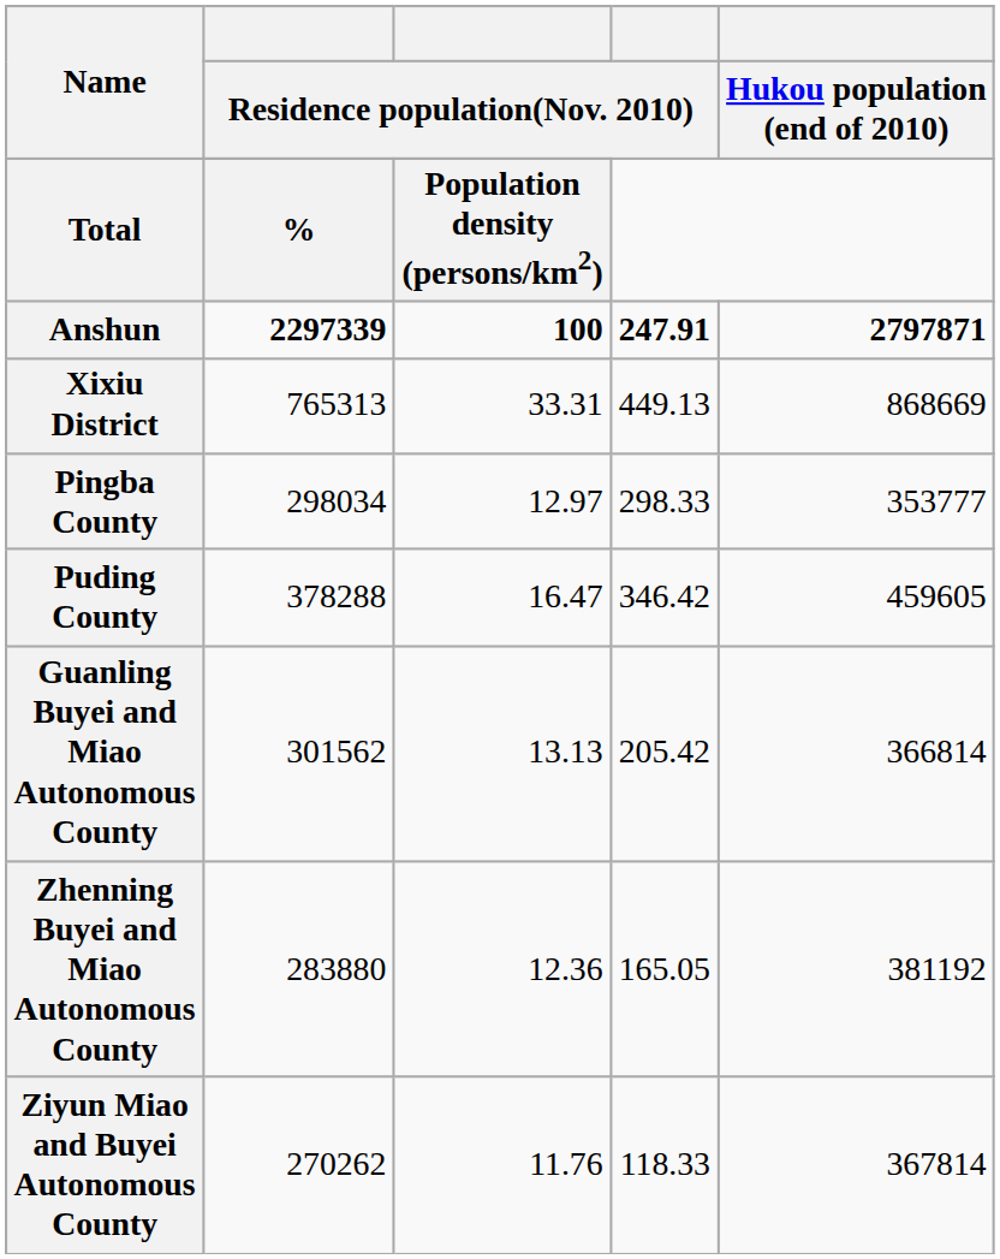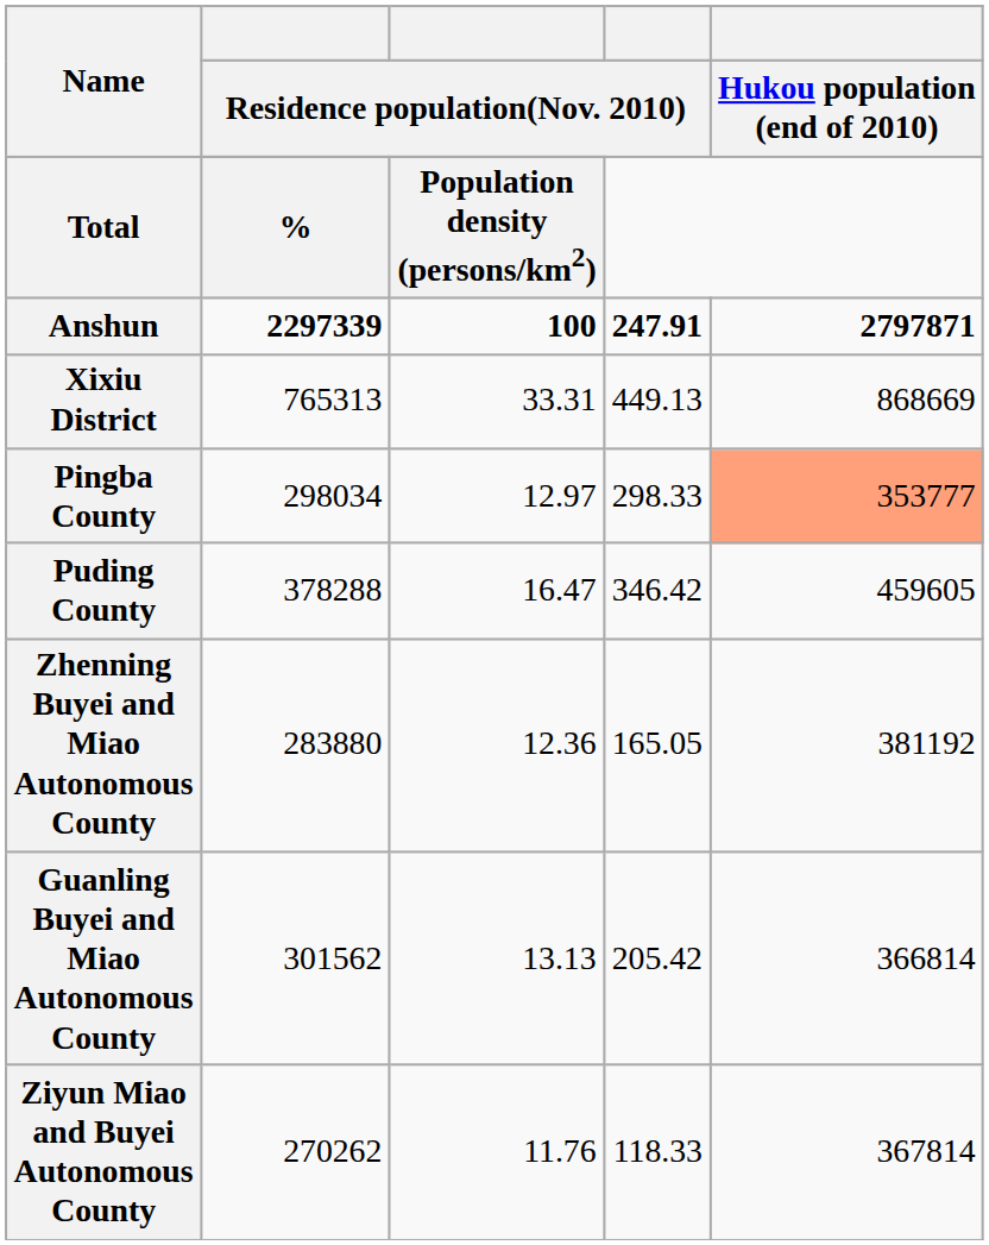 <table class="wikitable sortable floatright" style="font-size:smaller" border="1">
 <tr>
 <th scope="col" class="unsortable" rowspan=3>Name</th>
 <th><br></th>
 <th><br></th>
 <th><br></th>
 <th><br></th>
 </tr>
 <tr>
 <th ! scope="col" colspan=3>Residence population(Nov. 2010)</th>
 <th ! scope="col" rowspan=2><a href='#'>Hukou</a> population <br> (end of 2010)</th>
 </tr>
 <tr align="right" style="font-weight:bold">
 </tr>
 <tr>
 <th ! scope="col" width="70">Total</th>
 <th ! scope="col" width="70">%</th>
 <th ! scope="col" width="70">Population density (persons/km<sup>2</sup>)</th>
 </tr>
 <tr align="right" style="font-weight:bold">
 <th>Anshun</th>
 <td>2297339</td>
 <td>100</td>
 <td>247.91</td>
 <td>2797871</td>
 </tr>
 <tr align="right">
 <th>Xixiu District</th>
 <td>765313</td>
 <td>33.31</td>
 <td>449.13</td>
 <td>868669</td>
 </tr>
 <tr align="right">
 <th>Pingba County</th>
 <td>298034</td>
 <td>12.97</td>
 <td>298.33</td>
-<td>353777</td>
+<td style="background: lightsalmon;">353777</td>
 </tr>
 <tr align="right">
 <th>Puding County</th>
 <td>378288</td>
 <td>16.47</td>
 <td>346.42</td>
 <td>459605</td>
 </tr>
 <tr align="right">
+<th>Zhenning Buyei and Miao Autonomous County</th>
+<td>283880</td>
+<td>12.36</td>
+<td>165.05</td>
+<td>381192</td>
+</tr>
+<tr align="right">
 <th>Guanling Buyei and Miao Autonomous County</th>
 <td>301562</td>
 <td>13.13</td>
 <td>205.42</td>
 <td>366814</td>
-</tr>
-<tr align="right">
-<th>Zhenning Buyei and Miao Autonomous County</th>
-<td>283880</td>
-<td>12.36</td>
-<td>165.05</td>
-<td>381192</td>
 </tr>
 <tr align="right">
 <th>Ziyun Miao and Buyei Autonomous County</th>
 <td>270262</td>
 <td>11.76</td>
 <td>118.33</td>
 <td>367814</td>
 </tr>
 </table>
